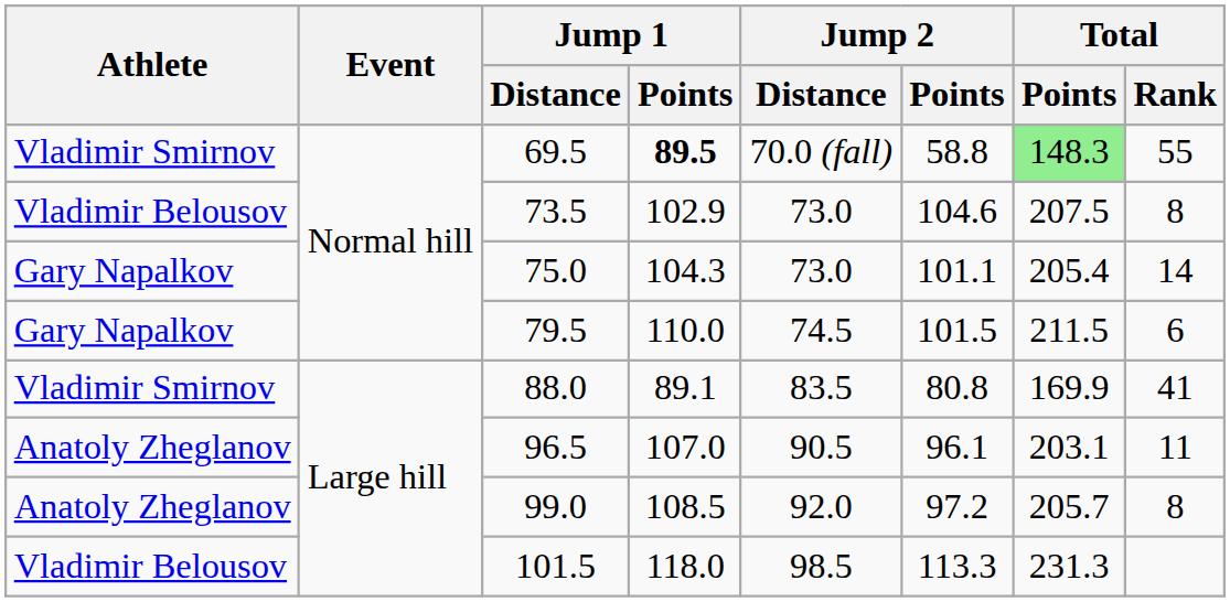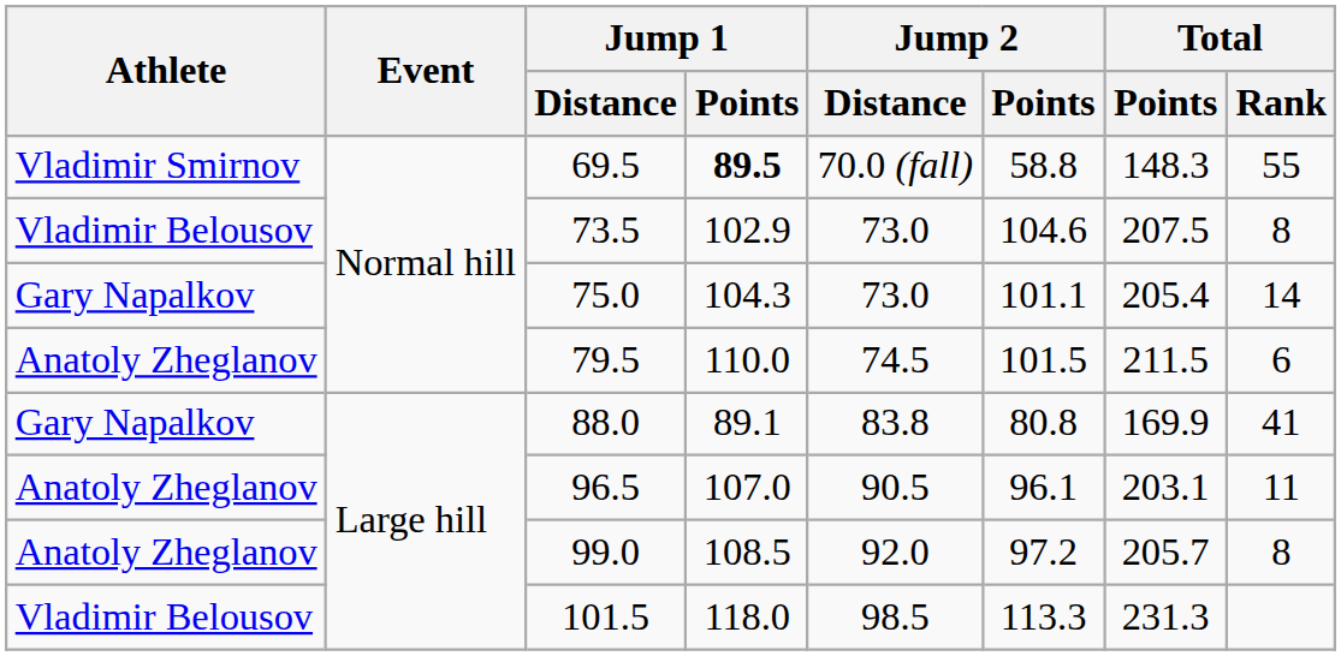 <table class="wikitable" style="font-size:90%">
 <tr>
 <th rowspan="2">Athlete</th>
 <th rowspan="2">Event</th>
 <th colspan="2">Jump 1</th>
 <th colspan="2">Jump 2</th>
 <th colspan="2">Total</th>
 </tr>
 <tr>
 <th>Distance</th>
 <th>Points</th>
 <th>Distance</th>
 <th>Points</th>
 <th>Points</th>
 <th>Rank</th>
 </tr>
 <tr>
 <td><a href='#'>Vladimir Smirnov</a></td>
 <td rowspan="4">Normal hill</td>
 <td align="center">69.5</td>
 <td align="center"><strong>89.5</strong></td>
 <td align="center">70.0 <em>(fall)</em></td>
 <td align="center">58.8</td>
-<td align="center" style="background: lightgreen;">148.3</td>
+<td align="center">148.3</td>
 <td align="center">55</td>
 </tr>
 <tr>
 <td><a href='#'>Vladimir Belousov</a></td>
 <td align="center">73.5</td>
 <td align="center">102.9</td>
 <td align="center">73.0</td>
 <td align="center">104.6</td>
 <td align="center">207.5</td>
 <td align="center">8</td>
 </tr>
 <tr>
 <td><a href='#'>Gary Napalkov</a></td>
 <td align="center">75.0</td>
 <td align="center">104.3</td>
 <td align="center">73.0</td>
 <td align="center">101.1</td>
 <td align="center">205.4</td>
 <td align="center">14</td>
 </tr>
 <tr>
-<td><a href='#'>Gary Napalkov</a></td>
+<td><a href='#'>Anatoly Zheglanov</a></td>
 <td align="center">79.5</td>
 <td align="center">110.0</td>
 <td align="center">74.5</td>
 <td align="center">101.5</td>
 <td align="center">211.5</td>
 <td align="center">6</td>
 </tr>
 <tr>
-<td><a href='#'>Vladimir Smirnov</a></td>
+<td><a href='#'>Gary Napalkov</a></td>
 <td rowspan="4">Large hill</td>
 <td align="center">88.0</td>
 <td align="center">89.1</td>
-<td align="center">83.5</td>
+<td align="center">83.8</td>
 <td align="center">80.8</td>
 <td align="center">169.9</td>
 <td align="center">41</td>
 </tr>
 <tr>
 <td><a href='#'>Anatoly Zheglanov</a></td>
 <td align="center">96.5</td>
 <td align="center">107.0</td>
 <td align="center">90.5</td>
 <td align="center">96.1</td>
 <td align="center">203.1</td>
 <td align="center">11</td>
 </tr>
 <tr>
 <td><a href='#'>Anatoly Zheglanov</a></td>
 <td align="center">99.0</td>
 <td align="center">108.5</td>
 <td align="center">92.0</td>
 <td align="center">97.2</td>
 <td align="center">205.7</td>
 <td align="center">8</td>
 </tr>
 <tr>
 <td><a href='#'>Vladimir Belousov</a></td>
 <td align="center">101.5</td>
 <td align="center">118.0</td>
 <td align="center">98.5</td>
 <td align="center">113.3</td>
 <td align="center">231.3</td>
 <td align="center"></td>
 </tr>
 </table>
